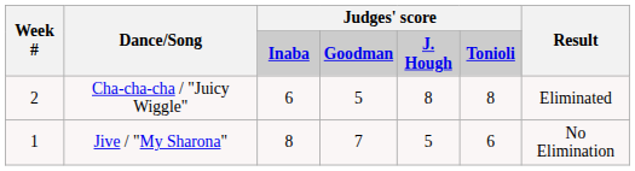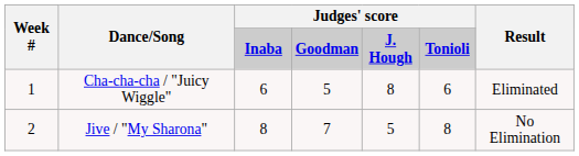 <table class="wikitable">
 <tr style="text-align: center;">
 <th rowspan="2">Week #</th>
 <th rowspan="2">Dance/Song</th>
 <th colspan="4">Judges' score</th>
 <th rowspan="2">Result</th>
 </tr>
 <tr style="text-align: center; background: #ccc;">
 <td style="width:10%; "><strong><a href='#'>Inaba</a></strong></td>
 <td style="width:10%; "><strong><a href='#'>Goodman</a></strong></td>
 <td style="width:10%; "><strong><a href='#'>J. Hough</a></strong></td>
 <td style="width:10%; "><strong><a href='#'>Tonioli</a></strong></td>
 </tr>
 <tr style="text-align:center; background: #faf6f6;">
-<td>2</td>
+<td>1</td>
 <td><a href='#'>Cha-cha-cha</a> / "Juicy Wiggle"</td>
 <td>6</td>
 <td>5</td>
 <td>8</td>
-<td>8</td>
+<td>6</td>
 <td>Eliminated</td>
 </tr>
 <tr style="text-align:center; background: #faf6f6;">
-<td>1</td>
+<td>2</td>
 <td><a href='#'>Jive</a> / "<a href='#'>My Sharona</a>"</td>
 <td>8</td>
 <td>7</td>
 <td>5</td>
-<td>6</td>
+<td>8</td>
 <td>No Elimination</td>
 </tr>
 </table>
